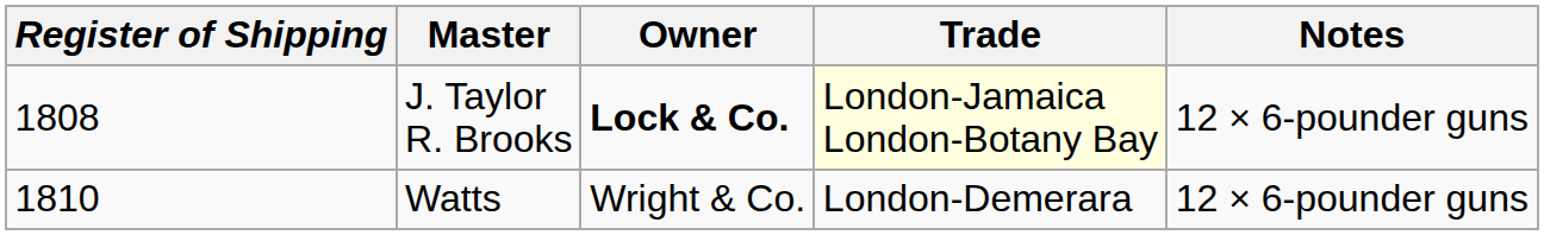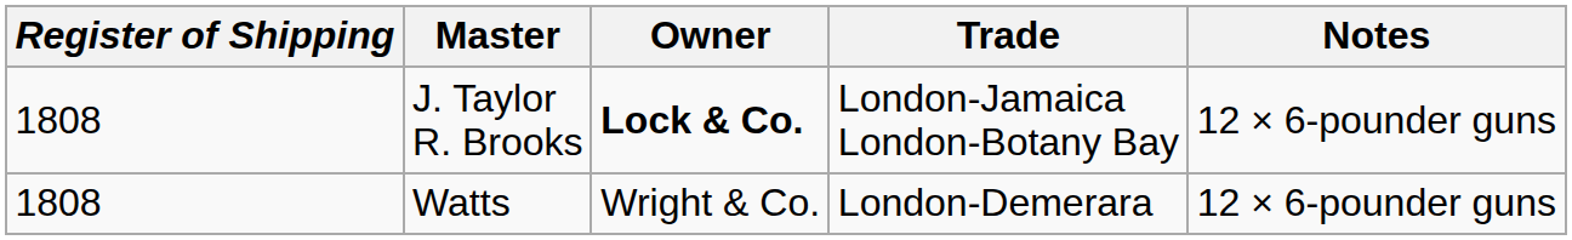 <table class="wikitable sortable" border="1">
 <tr>
 <th><em>Register of Shipping</em></th>
 <th>Master</th>
 <th>Owner</th>
 <th>Trade</th>
 <th>Notes</th>
 </tr>
 <tr>
 <td>1808</td>
 <td>J. Taylor<br> R. Brooks</td>
 <td><strong>Lock & Co.</strong></td>
-<td style="background: lightyellow;">London-Jamaica<br> London-Botany Bay</td>
+<td>London-Jamaica<br> London-Botany Bay</td>
 <td>12 × 6-pounder guns</td>
 </tr>
 <tr>
-<td>1810</td>
+<td>1808</td>
 <td>Watts</td>
 <td>Wright & Co.</td>
 <td>London-Demerara</td>
 <td>12 × 6-pounder guns</td>
 </tr>
 <tr>
 </tr>
 </table>
